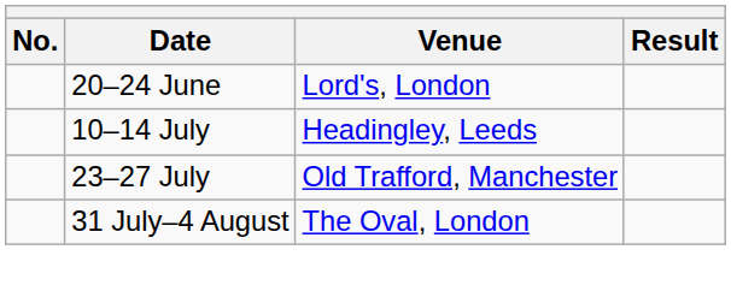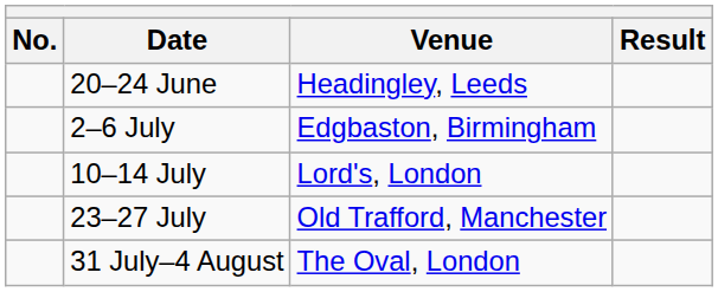 <table class="wikitable">
 <tr>
 <th colspan="4"></th>
 </tr>
 <tr>
 <th>No.</th>
 <th>Date</th>
 <th>Venue</th>
 <th>Result</th>
 </tr>
 <tr>
 <td></td>
 <td>20–24 June</td>
-<td><a href='#'>Lord's</a>, <a href='#'>London</a></td>
+<td><a href='#'>Headingley</a>, <a href='#'>Leeds</a></td>
+<td></td>
+</tr>
+<tr>
+<td></td>
+<td>2–6 July</td>
+<td><a href='#'>Edgbaston</a>, <a href='#'>Birmingham</a></td>
 <td></td>
 </tr>
 <tr>
 <td></td>
 <td>10–14 July</td>
-<td><a href='#'>Headingley</a>, <a href='#'>Leeds</a></td>
+<td><a href='#'>Lord's</a>, <a href='#'>London</a></td>
 <td></td>
 </tr>
 <tr>
 <td></td>
 <td>23–27 July</td>
 <td><a href='#'>Old Trafford</a>, <a href='#'>Manchester</a></td>
 <td></td>
 </tr>
 <tr>
 <td></td>
 <td>31 July–4 August</td>
 <td><a href='#'>The Oval</a>, <a href='#'>London</a></td>
 <td></td>
 </tr>
 </table>
